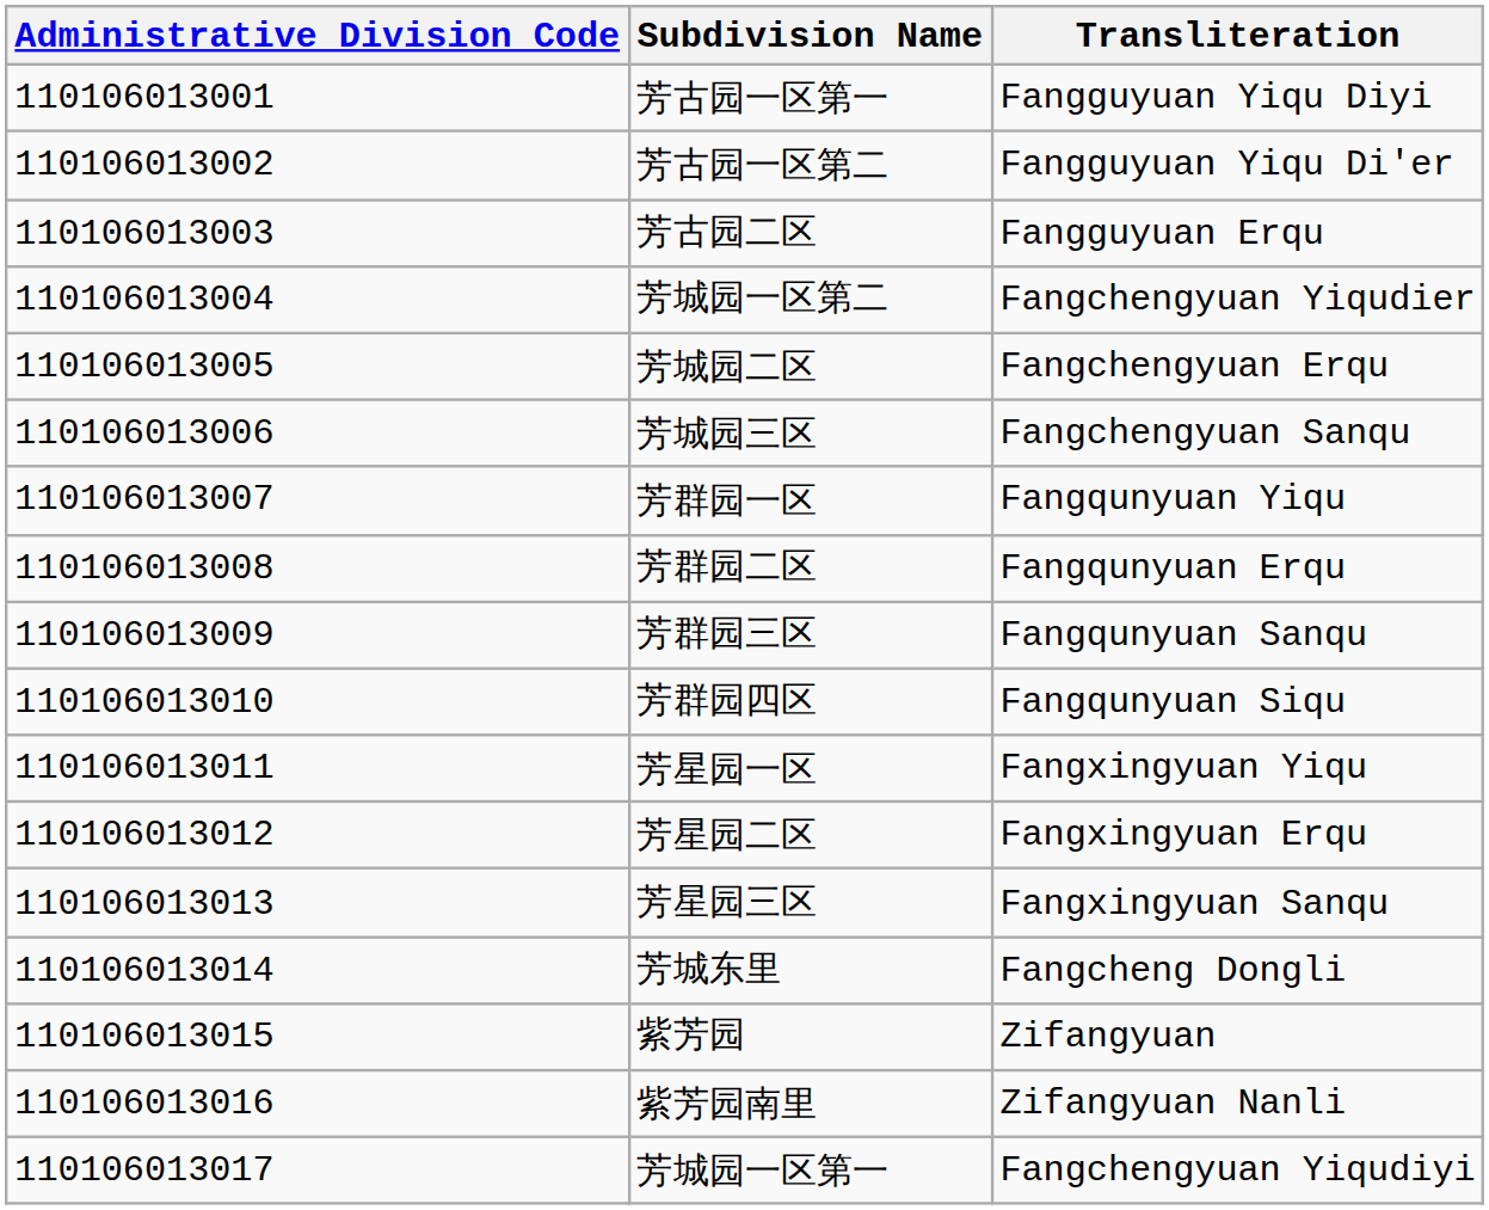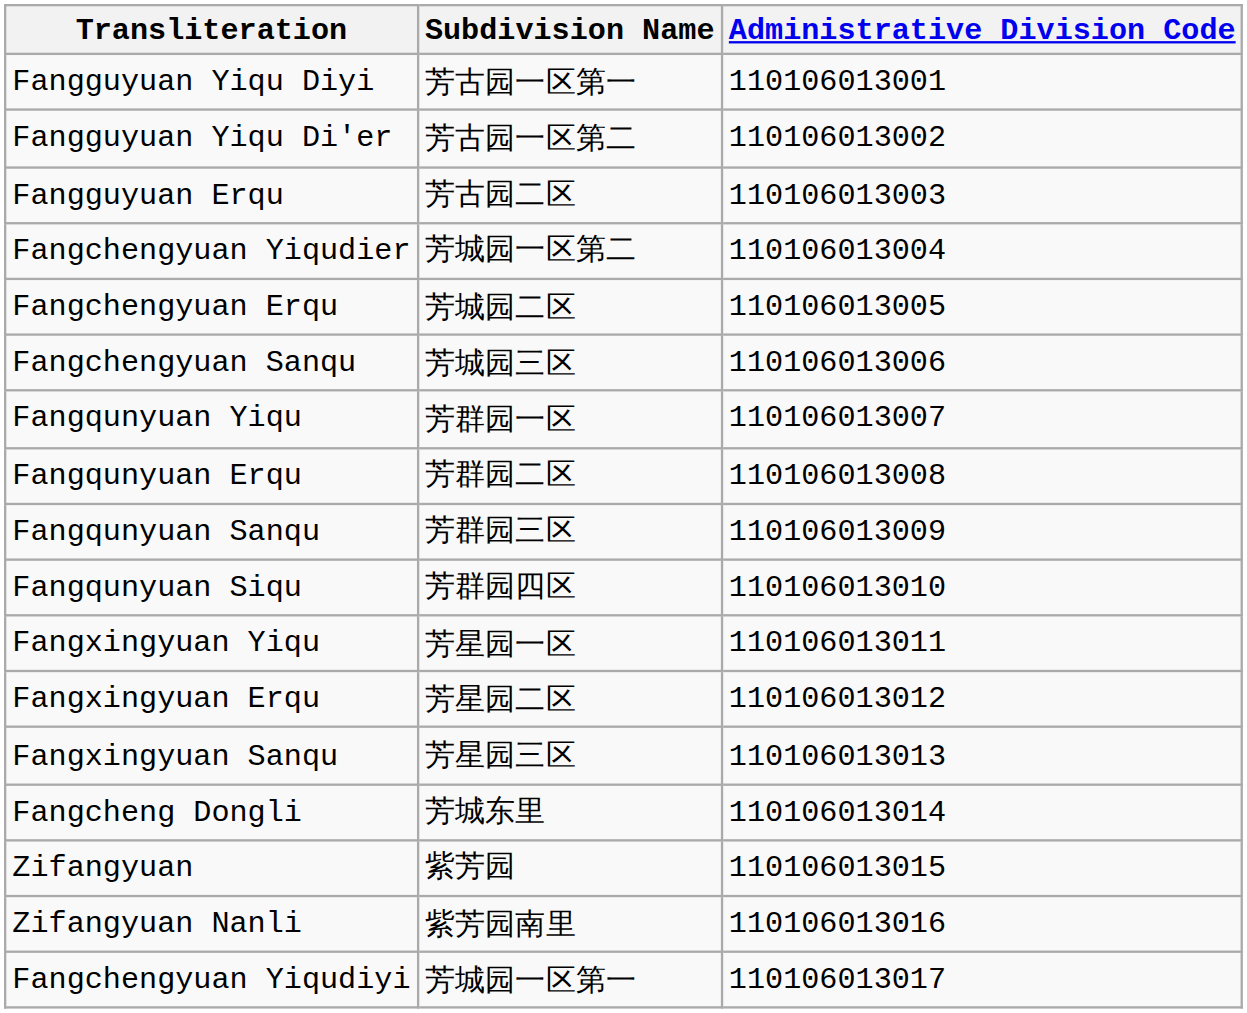 <table class="wikitable sortable">
 <tr>
+<th>Transliteration</th>
+<th>Subdivision Name</th>
 <th><a href='#'>Administrative Division Code</a></th>
-<th>Subdivision Name</th>
-<th>Transliteration</th>
 </tr>
 <tr>
+<td>Fangguyuan Yiqu Diyi</td>
+<td>芳古园一区第一</td>
 <td>110106013001</td>
-<td>芳古园一区第一</td>
-<td>Fangguyuan Yiqu Diyi</td>
 </tr>
 <tr>
+<td>Fangguyuan Yiqu Di'er</td>
+<td>芳古园一区第二</td>
 <td>110106013002</td>
-<td>芳古园一区第二</td>
-<td>Fangguyuan Yiqu Di'er</td>
 </tr>
 <tr>
+<td>Fangguyuan Erqu</td>
+<td>芳古园二区</td>
 <td>110106013003</td>
-<td>芳古园二区</td>
-<td>Fangguyuan Erqu</td>
 </tr>
 <tr>
+<td>Fangchengyuan Yiqudier</td>
+<td>芳城园一区第二</td>
 <td>110106013004</td>
-<td>芳城园一区第二</td>
-<td>Fangchengyuan Yiqudier</td>
 </tr>
 <tr>
+<td>Fangchengyuan Erqu</td>
+<td>芳城园二区</td>
 <td>110106013005</td>
-<td>芳城园二区</td>
-<td>Fangchengyuan Erqu</td>
 </tr>
 <tr>
+<td>Fangchengyuan Sanqu</td>
+<td>芳城园三区</td>
 <td>110106013006</td>
-<td>芳城园三区</td>
-<td>Fangchengyuan Sanqu</td>
 </tr>
 <tr>
+<td>Fangqunyuan Yiqu</td>
+<td>芳群园一区</td>
 <td>110106013007</td>
-<td>芳群园一区</td>
-<td>Fangqunyuan Yiqu</td>
 </tr>
 <tr>
+<td>Fangqunyuan Erqu</td>
+<td>芳群园二区</td>
 <td>110106013008</td>
-<td>芳群园二区</td>
-<td>Fangqunyuan Erqu</td>
 </tr>
 <tr>
+<td>Fangqunyuan Sanqu</td>
+<td>芳群园三区</td>
 <td>110106013009</td>
-<td>芳群园三区</td>
-<td>Fangqunyuan Sanqu</td>
 </tr>
 <tr>
+<td>Fangqunyuan Siqu</td>
+<td>芳群园四区</td>
 <td>110106013010</td>
-<td>芳群园四区</td>
-<td>Fangqunyuan Siqu</td>
 </tr>
 <tr>
+<td>Fangxingyuan Yiqu</td>
+<td>芳星园一区</td>
 <td>110106013011</td>
-<td>芳星园一区</td>
-<td>Fangxingyuan Yiqu</td>
 </tr>
 <tr>
+<td>Fangxingyuan Erqu</td>
+<td>芳星园二区</td>
 <td>110106013012</td>
-<td>芳星园二区</td>
-<td>Fangxingyuan Erqu</td>
 </tr>
 <tr>
+<td>Fangxingyuan Sanqu</td>
+<td>芳星园三区</td>
 <td>110106013013</td>
-<td>芳星园三区</td>
-<td>Fangxingyuan Sanqu</td>
 </tr>
 <tr>
+<td>Fangcheng Dongli</td>
+<td>芳城东里</td>
 <td>110106013014</td>
-<td>芳城东里</td>
-<td>Fangcheng Dongli</td>
 </tr>
 <tr>
+<td>Zifangyuan</td>
+<td>紫芳园</td>
 <td>110106013015</td>
-<td>紫芳园</td>
-<td>Zifangyuan</td>
 </tr>
 <tr>
+<td>Zifangyuan Nanli</td>
+<td>紫芳园南里</td>
 <td>110106013016</td>
-<td>紫芳园南里</td>
-<td>Zifangyuan Nanli</td>
 </tr>
 <tr>
+<td>Fangchengyuan Yiqudiyi</td>
+<td>芳城园一区第一</td>
 <td>110106013017</td>
-<td>芳城园一区第一</td>
-<td>Fangchengyuan Yiqudiyi</td>
 </tr>
 </table>
